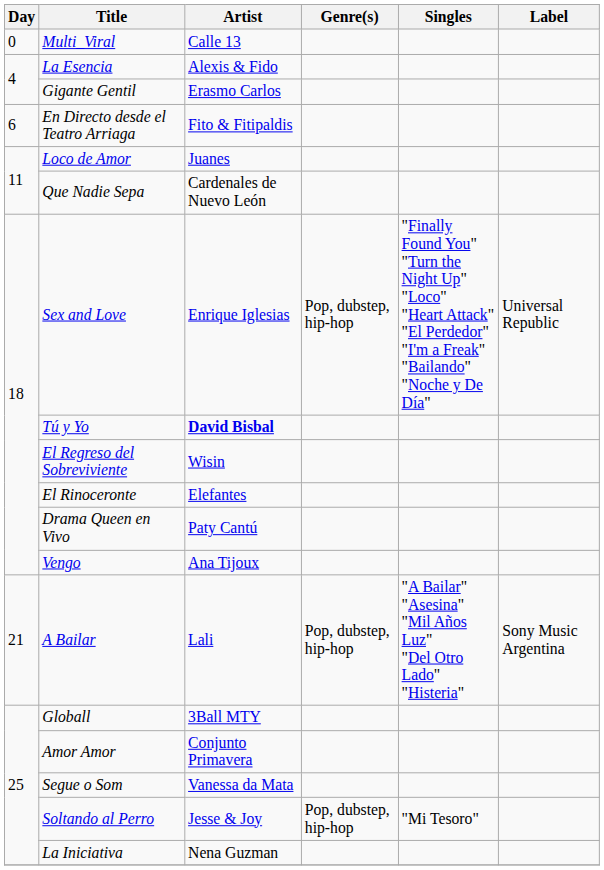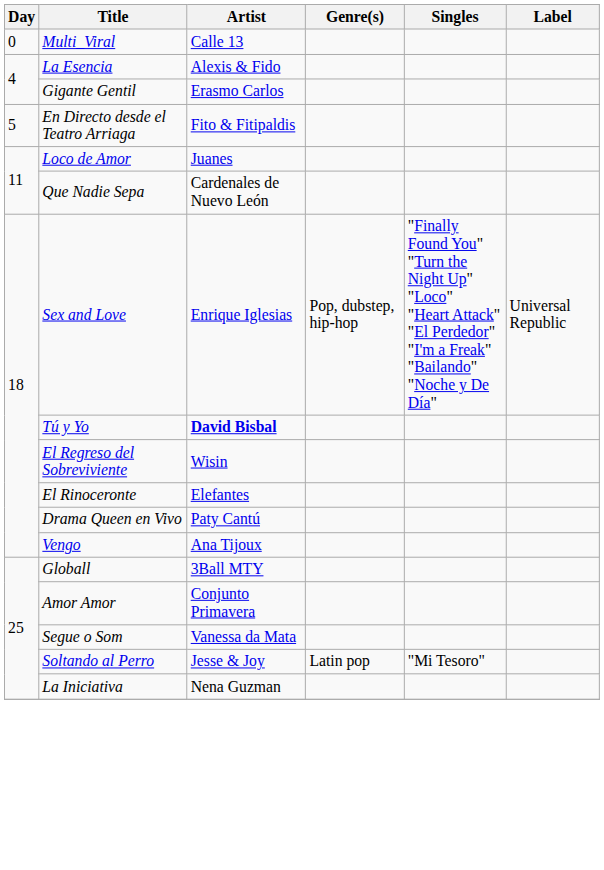 <table class="wikitable sortable" style="text-align: left;">
 <tr>
 <th>Day</th>
 <th>Title</th>
 <th>Artist</th>
 <th>Genre(s)</th>
 <th>Singles</th>
 <th>Label</th>
 </tr>
 <tr>
 <td>0</td>
 <td><em><a href='#'>Multi_Viral</a></em></td>
 <td><a href='#'>Calle 13</a></td>
 <td></td>
 <td></td>
 <td></td>
 </tr>
 <tr>
 <td rowspan="2">4</td>
 <td><em><a href='#'>La Esencia</a></em></td>
 <td><a href='#'>Alexis & Fido</a></td>
 <td></td>
 <td></td>
 <td></td>
 </tr>
 <tr>
 <td><em>Gigante Gentil</em></td>
 <td><a href='#'>Erasmo Carlos</a></td>
 <td></td>
 <td></td>
 <td></td>
 </tr>
 <tr>
-<td>6</td>
+<td>5</td>
 <td><em>En Directo desde el Teatro Arriaga</em></td>
 <td><a href='#'>Fito & Fitipaldis</a></td>
 <td></td>
 <td></td>
 <td></td>
 </tr>
 <tr>
 <td rowspan="2">11</td>
 <td><em><a href='#'>Loco de Amor</a></em></td>
 <td><a href='#'>Juanes</a></td>
 <td></td>
 <td></td>
 <td></td>
 </tr>
 <tr>
 <td><em>Que Nadie Sepa</em></td>
 <td>Cardenales de Nuevo León</td>
 <td></td>
 <td></td>
 <td></td>
 </tr>
 <tr>
 <td rowspan="6">18</td>
 <td><em><a href='#'>Sex and Love</a></em></td>
 <td><a href='#'>Enrique Iglesias</a></td>
 <td>Pop, dubstep, hip-hop</td>
 <td>"<a href='#'>Finally Found You</a>"<br>"<a href='#'>Turn the Night Up</a>"<br>"<a href='#'>Loco</a>"<br>"<a href='#'>Heart Attack</a>"<br>"<a href='#'>El Perdedor</a>"<br>"<a href='#'>I'm a Freak</a>"<br>"<a href='#'>Bailando</a>"<br>"<a href='#'>Noche y De Día</a>"</td>
 <td>Universal Republic</td>
 </tr>
 <tr>
 <td><em><a href='#'>Tú y Yo</a></em></td>
 <td><strong><a href='#'>David Bisbal</a></strong></td>
 <td></td>
 <td></td>
 <td></td>
 </tr>
 <tr>
 <td><em><a href='#'>El Regreso del Sobreviviente</a></em></td>
 <td><a href='#'>Wisin</a></td>
 <td></td>
 <td></td>
 <td></td>
 </tr>
 <tr>
 <td><em> El Rinoceronte</em></td>
 <td><a href='#'>Elefantes</a></td>
 <td></td>
 <td></td>
 <td></td>
 </tr>
 <tr>
 <td><em>Drama Queen en Vivo</em></td>
 <td><a href='#'>Paty Cantú</a></td>
 <td></td>
 <td></td>
 <td></td>
 </tr>
 <tr>
 <td><em><a href='#'>Vengo</a></em></td>
 <td><a href='#'>Ana Tijoux</a></td>
 <td></td>
 <td></td>
 <td></td>
 </tr>
 <tr>
-<td rowspan="1">21</td>
-<td><em><a href='#'>A Bailar</a></em></td>
-<td><a href='#'>Lali</a></td>
-<td>Pop, dubstep, hip-hop</td>
-<td>"<a href='#'>A Bailar</a>"<br>"<a href='#'>Asesina</a>"<br>"<a href='#'>Mil Años Luz</a>"<br>"<a href='#'>Del Otro Lado</a>"<br>"<a href='#'>Histeria</a>"</td>
-<td>Sony Music Argentina</td>
-</tr>
-<tr>
 <td rowspan="5">25</td>
 <td><em>Globall</em></td>
 <td><a href='#'>3Ball MTY</a></td>
 <td></td>
 <td></td>
 <td></td>
 </tr>
 <tr>
 <td><em>Amor Amor</em></td>
 <td><a href='#'>Conjunto Primavera</a></td>
 <td></td>
 <td></td>
 <td></td>
 </tr>
 <tr>
 <td><em>Segue o Som</em></td>
 <td><a href='#'>Vanessa da Mata</a></td>
 <td></td>
 <td></td>
 <td></td>
 </tr>
 <tr>
 <td><em><a href='#'>Soltando al Perro</a></em></td>
 <td><a href='#'>Jesse & Joy</a></td>
-<td>Pop, dubstep, hip-hop</td>
+<td>Latin pop</td>
 <td>"Mi Tesoro"</td>
 <td></td>
 </tr>
 <tr>
 <td><em>La Iniciativa</em></td>
 <td>Nena Guzman</td>
 <td></td>
 <td></td>
 <td></td>
 </tr>
 <tr>
 </tr>
 </table>
